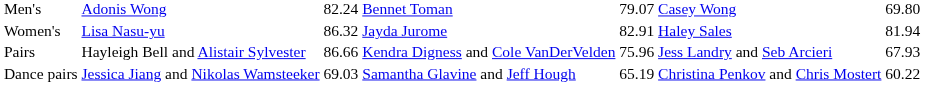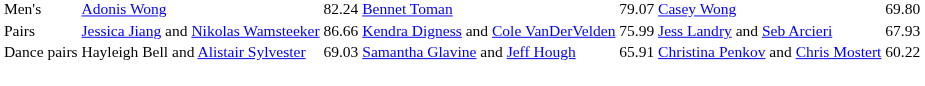 <table>
 <tr>
 <td>Men's</td>
 <td><a href='#'>Adonis Wong</a> <br></td>
 <td>82.24</td>
 <td><a href='#'>Bennet Toman</a> <br></td>
 <td>79.07</td>
 <td><a href='#'>Casey Wong</a> <br></td>
 <td>69.80</td>
 </tr>
 <tr>
-<td>Women's</td>
-<td><a href='#'>Lisa Nasu-yu</a> <br></td>
-<td>86.32</td>
-<td><a href='#'>Jayda Jurome</a> <br></td>
-<td>82.91</td>
-<td><a href='#'>Haley Sales</a> <br></td>
-<td>81.94</td>
-</tr>
-<tr>
 <td>Pairs</td>
-<td>Hayleigh Bell and <a href='#'>Alistair Sylvester</a> <br></td>
+<td><a href='#'>Jessica Jiang</a> and <a href='#'>Nikolas Wamsteeker</a> <br></td>
 <td>86.66</td>
 <td><a href='#'>Kendra Digness</a> and <a href='#'>Cole VanDerVelden</a><br> </td>
-<td>75.96</td>
+<td>75.99</td>
 <td><a href='#'>Jess Landry</a> and <a href='#'>Seb Arcieri</a><br> </td>
 <td>67.93</td>
 </tr>
 <tr>
 <td>Dance pairs</td>
-<td><a href='#'>Jessica Jiang</a> and <a href='#'>Nikolas Wamsteeker</a> <br></td>
+<td>Hayleigh Bell and <a href='#'>Alistair Sylvester</a> <br></td>
 <td>69.03</td>
 <td><a href='#'>Samantha Glavine</a> and <a href='#'>Jeff Hough</a><br> </td>
-<td>65.19</td>
+<td>65.91</td>
 <td><a href='#'>Christina Penkov</a> and <a href='#'>Chris Mostert</a><br> </td>
 <td>60.22</td>
 </tr>
 </table>
